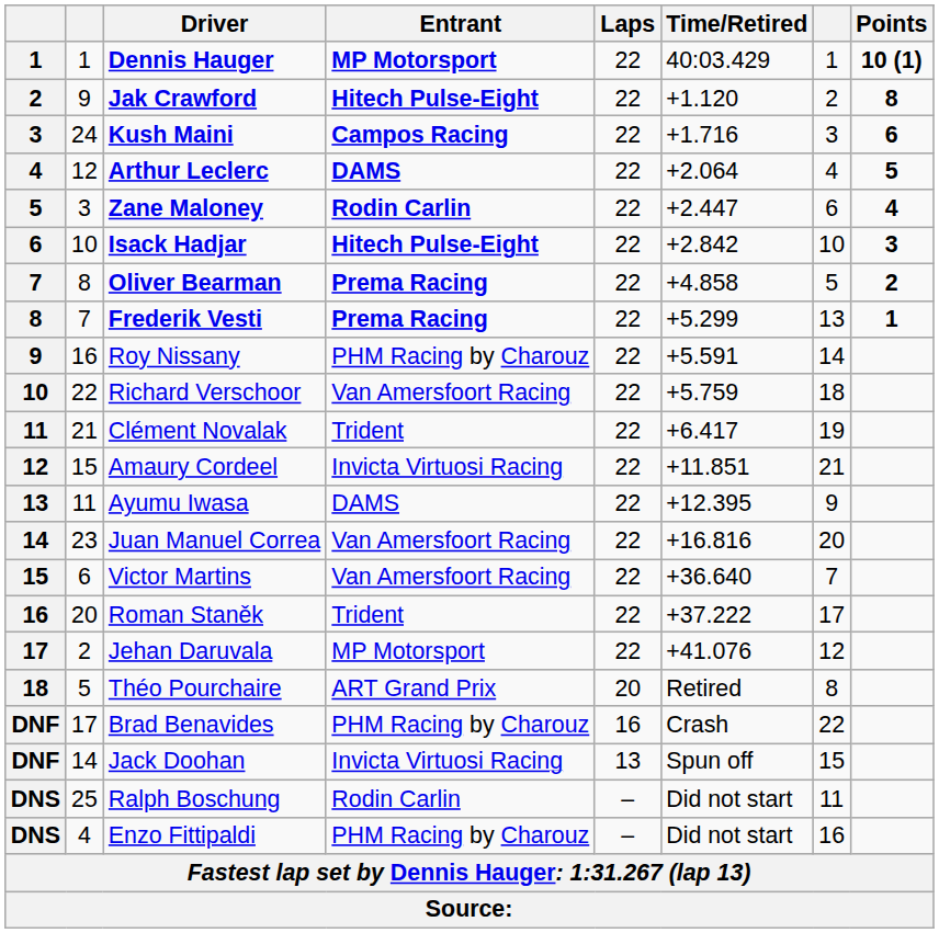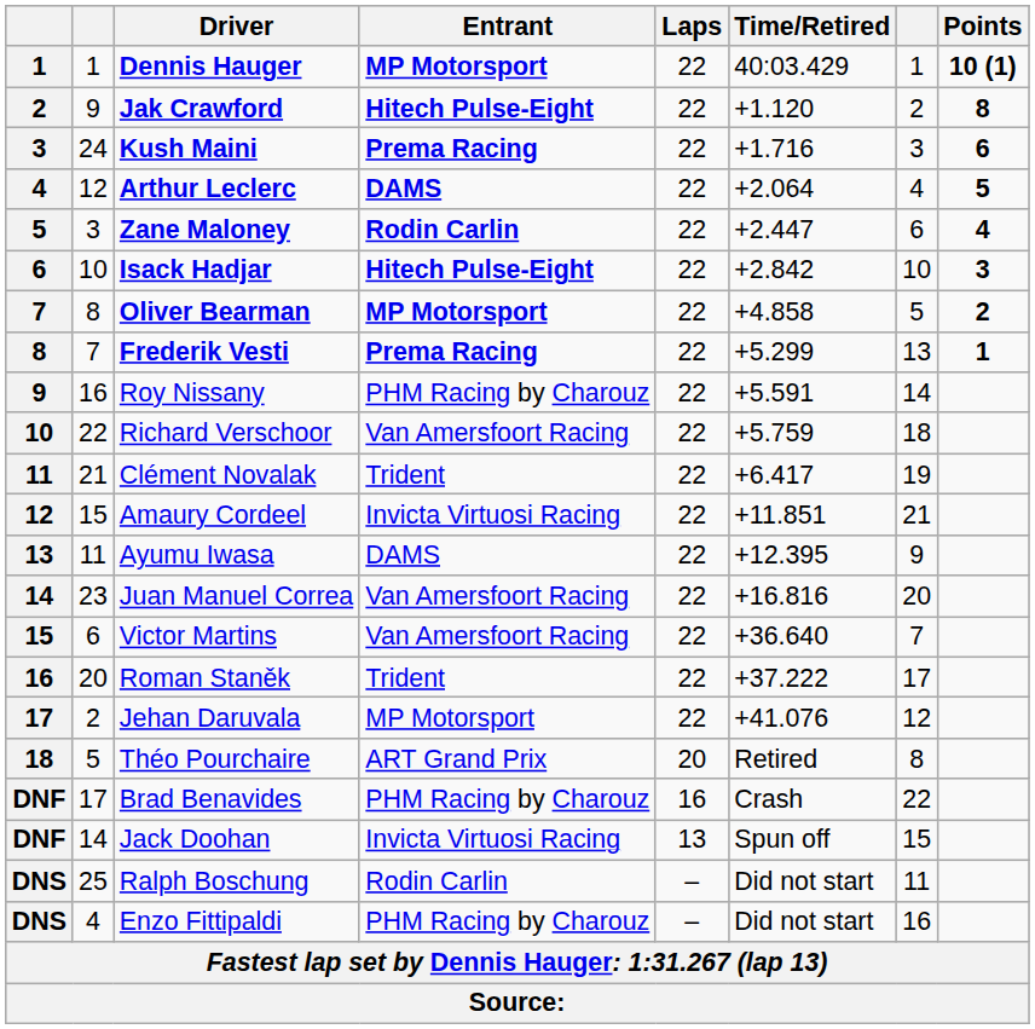 <table class="wikitable" style="font-size:85%">
 <tr>
 <th scope="col"></th>
 <th scope="col"></th>
 <th scope="col">Driver</th>
 <th scope="col">Entrant</th>
 <th scope="col">Laps</th>
 <th scope="col">Time/Retired</th>
 <th scope="col"></th>
 <th scope="col">Points</th>
 </tr>
 <tr>
 <th>1</th>
 <td align="center">1</td>
 <td> <strong><a href='#'>Dennis Hauger</a></strong></td>
 <td><strong><a href='#'>MP Motorsport</a></strong></td>
 <td align="center">22</td>
 <td>40:03.429</td>
 <td align="center">1</td>
 <td align="center"><strong>10 (1)</strong></td>
 </tr>
 <tr>
 <th>2</th>
 <td align="center">9</td>
 <td> <strong><a href='#'>Jak Crawford</a></strong></td>
 <td><strong><a href='#'>Hitech Pulse-Eight</a></strong></td>
 <td align="center">22</td>
 <td>+1.120</td>
 <td align="center">2</td>
 <td align="center"><strong>8</strong></td>
 </tr>
 <tr>
 <th>3</th>
 <td align="center">24</td>
 <td> <strong><a href='#'>Kush Maini</a></strong></td>
-<td><strong><a href='#'>Campos Racing</a></strong></td>
+<td><strong><a href='#'>Prema Racing</a></strong></td>
 <td align="center">22</td>
 <td>+1.716</td>
 <td align="center">3</td>
 <td align="center"><strong>6</strong></td>
 </tr>
 <tr>
 <th>4</th>
 <td align="center">12</td>
 <td> <strong><a href='#'>Arthur Leclerc</a></strong></td>
 <td><strong><a href='#'>DAMS</a></strong></td>
 <td align="center">22</td>
 <td>+2.064</td>
 <td align="center">4</td>
 <td align="center"><strong>5</strong></td>
 </tr>
 <tr>
 <th>5</th>
 <td align="center">3</td>
 <td> <strong><a href='#'>Zane Maloney</a></strong></td>
 <td><strong><a href='#'>Rodin Carlin</a></strong></td>
 <td align="center">22</td>
 <td>+2.447</td>
 <td align="center">6</td>
 <td align="center"><strong>4</strong></td>
 </tr>
 <tr>
 <th>6</th>
 <td align="center">10</td>
 <td> <strong><a href='#'>Isack Hadjar</a></strong></td>
 <td><strong><a href='#'>Hitech Pulse-Eight</a></strong></td>
 <td align="center">22</td>
 <td>+2.842</td>
 <td align="center">10</td>
 <td align="center"><strong>3</strong></td>
 </tr>
 <tr>
 <th>7</th>
 <td align="center">8</td>
 <td> <strong><a href='#'>Oliver Bearman</a></strong></td>
-<td><strong><a href='#'>Prema Racing</a></strong></td>
+<td><strong><a href='#'>MP Motorsport</a></strong></td>
 <td align="center">22</td>
 <td>+4.858</td>
 <td align="center">5</td>
 <td align="center"><strong>2</strong></td>
 </tr>
 <tr>
 <th>8</th>
 <td align="center">7</td>
 <td> <strong><a href='#'>Frederik Vesti</a></strong></td>
 <td><strong><a href='#'>Prema Racing</a></strong></td>
 <td align="center">22</td>
 <td>+5.299</td>
 <td align="center">13</td>
 <td align="center"><strong>1</strong></td>
 </tr>
 <tr>
 <th>9</th>
 <td align="center">16</td>
 <td> <a href='#'>Roy Nissany</a></td>
 <td><a href='#'>PHM Racing</a> by <a href='#'>Charouz</a></td>
 <td align="center">22</td>
 <td>+5.591</td>
 <td align="center">14</td>
 <td align="center"></td>
 </tr>
 <tr>
 <th>10</th>
 <td align="center">22</td>
 <td> <a href='#'>Richard Verschoor</a></td>
 <td><a href='#'>Van Amersfoort Racing</a></td>
 <td align="center">22</td>
 <td>+5.759</td>
 <td align="center">18</td>
 <td align="center"></td>
 </tr>
 <tr>
 <th>11</th>
 <td align="center">21</td>
 <td> <a href='#'>Clément Novalak</a></td>
 <td><a href='#'>Trident</a></td>
 <td align="center">22</td>
 <td>+6.417</td>
 <td align="center">19</td>
 <td align="center"></td>
 </tr>
 <tr>
 <th>12</th>
 <td align="center">15</td>
 <td> <a href='#'>Amaury Cordeel</a></td>
 <td><a href='#'>Invicta Virtuosi Racing</a></td>
 <td align="center">22</td>
 <td>+11.851</td>
 <td align="center">21</td>
 <td></td>
 </tr>
 <tr>
 <th>13</th>
 <td align="center">11</td>
 <td> <a href='#'>Ayumu Iwasa</a></td>
 <td><a href='#'>DAMS</a></td>
 <td align="center">22</td>
 <td>+12.395</td>
 <td align="center">9</td>
 <td></td>
 </tr>
 <tr>
 <th>14</th>
 <td align="center">23</td>
 <td> <a href='#'>Juan Manuel Correa</a></td>
 <td><a href='#'>Van Amersfoort Racing</a></td>
 <td align="center">22</td>
 <td>+16.816</td>
 <td align="center">20</td>
 <td></td>
 </tr>
 <tr>
 <th>15</th>
 <td align="center">6</td>
 <td> <a href='#'>Victor Martins</a></td>
 <td><a href='#'>Van Amersfoort Racing</a></td>
 <td align="center">22</td>
 <td>+36.640</td>
 <td align="center">7</td>
 <td align="center"></td>
 </tr>
 <tr>
 <th>16</th>
 <td align="center">20</td>
 <td> <a href='#'>Roman Staněk</a></td>
 <td><a href='#'>Trident</a></td>
 <td align="center">22</td>
 <td>+37.222</td>
 <td align="center">17</td>
 <td></td>
 </tr>
 <tr>
 <th>17</th>
 <td align="center">2</td>
 <td> <a href='#'>Jehan Daruvala</a></td>
 <td><a href='#'>MP Motorsport</a></td>
 <td align="center">22</td>
 <td>+41.076</td>
 <td align="center">12</td>
 <td></td>
 </tr>
 <tr>
 <th>18</th>
 <td align="center">5</td>
 <td> <a href='#'>Théo Pourchaire</a></td>
 <td><a href='#'>ART Grand Prix</a></td>
 <td align="center">20</td>
 <td>Retired</td>
 <td align="center">8</td>
 <td></td>
 </tr>
 <tr>
 <th>DNF</th>
 <td align="center">17</td>
 <td> <a href='#'>Brad Benavides</a></td>
 <td><a href='#'>PHM Racing</a> by <a href='#'>Charouz</a></td>
 <td align="center">16</td>
 <td>Crash</td>
 <td align="center">22</td>
 <td align="center"></td>
 </tr>
 <tr>
 <th>DNF</th>
 <td align="center">14</td>
 <td> <a href='#'>Jack Doohan</a></td>
 <td><a href='#'>Invicta Virtuosi Racing</a></td>
 <td align="center">13</td>
 <td>Spun off</td>
 <td align="center">15</td>
 <td align="center"></td>
 </tr>
 <tr>
 <th>DNS</th>
 <td align="center">25</td>
 <td> <a href='#'>Ralph Boschung</a></td>
 <td><a href='#'>Rodin Carlin</a></td>
 <td align="center">–</td>
 <td>Did not start</td>
 <td align="center">11</td>
 <td></td>
 </tr>
 <tr>
 <th>DNS</th>
 <td align="center">4</td>
 <td> <a href='#'>Enzo Fittipaldi</a></td>
 <td><a href='#'>PHM Racing</a> by <a href='#'>Charouz</a></td>
 <td align="center">–</td>
 <td>Did not start</td>
 <td align="center">16</td>
 <td></td>
 </tr>
 <tr>
 <th colspan="8"><em>Fastest lap set by</em> <strong> <a href='#'>Dennis Hauger</a><strong><em>: 1:31.267 (lap 13)<em></th>
 </tr>
 <tr>
 <th colspan="8">Source:</th>
 </tr>
 </table>
